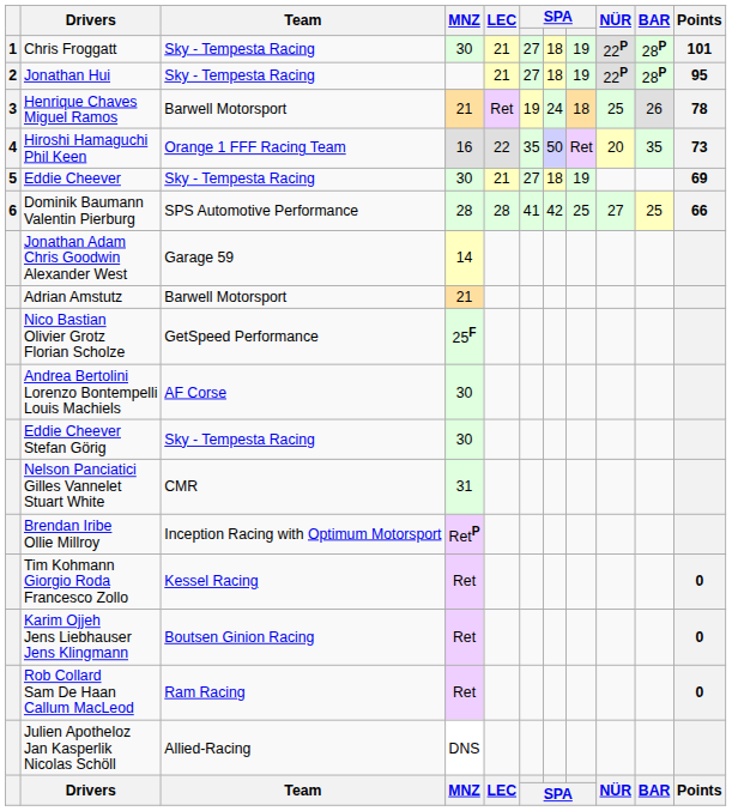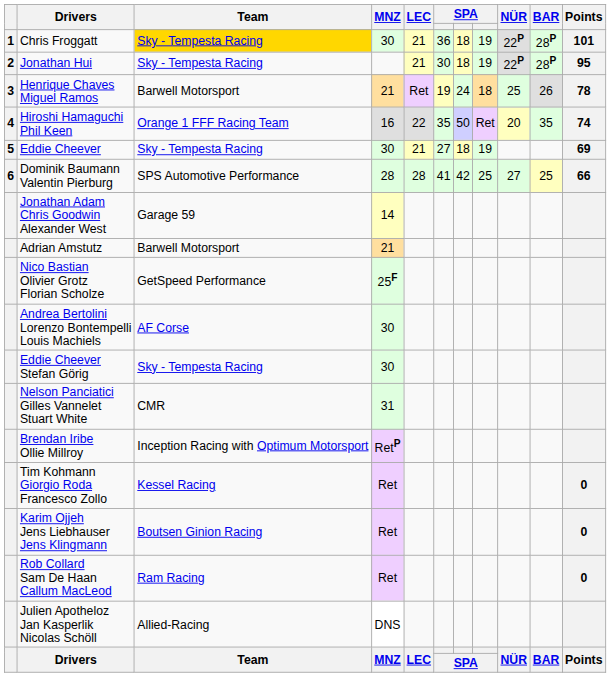 <table class="wikitable" style="font-size:85%; text-align:center;">
 <tr>
 <th rowspan=2></th>
 <th rowspan=2>Drivers</th>
 <th rowspan=2>Team</th>
 <th rowspan=2><a href='#'>MNZ</a><br></th>
 <th rowspan=2><a href='#'>LEC</a><br></th>
 <th colspan=3><a href='#'>SPA</a><br></th>
 <th rowspan=2><a href='#'>NÜR</a><br></th>
 <th rowspan=2><a href='#'>BAR</a><br></th>
 <th rowspan=2>Points</th>
 </tr>
 <tr>
 <th></th>
 <th></th>
 <th></th>
 </tr>
 <tr>
 <th>1</th>
 <td align="left"> Chris Froggatt</td>
-<td align="left"> <a href='#'>Sky - Tempesta Racing</a></td>
+<td align="left" style="background: gold;"> <a href='#'>Sky - Tempesta Racing</a></td>
 <td style="background:#dfffdf;">30</td>
 <td style="background:#ffffbf;">21</td>
-<td style="background:#dfffdf;">27</td>
+<td style="background:#dfffdf;">36</td>
 <td style="background:#ffffbf;">18</td>
 <td style="background:#dfffdf;">19</td>
 <td style="background:#dfdfdf;">22<sup><strong>P</strong></sup></td>
 <td style="background:#dfffdf;">28<sup><strong>P</strong></sup></td>
 <th>101</th>
 </tr>
 <tr>
 <th>2</th>
 <td align="left"> <a href='#'>Jonathan Hui</a></td>
 <td align="left"> <a href='#'>Sky - Tempesta Racing</a></td>
 <td></td>
 <td style="background:#ffffbf;">21</td>
-<td style="background:#dfffdf;">27</td>
+<td style="background:#dfffdf;">30</td>
 <td style="background:#ffffbf;">18</td>
 <td style="background:#dfffdf;">19</td>
 <td style="background:#dfdfdf;">22<sup><strong>P</strong></sup></td>
 <td style="background:#dfffdf;">28<sup><strong>P</strong></sup></td>
 <th>95</th>
 </tr>
 <tr>
 <th>3</th>
 <td align="left"> <a href='#'>Henrique Chaves</a><br> <a href='#'>Miguel Ramos</a></td>
 <td align="left"> Barwell Motorsport</td>
 <td style="background:#ffdf9f;">21</td>
 <td style="background:#efcfff;">Ret</td>
 <td style="background:#ffffbf;">19</td>
 <td style="background:#dfffdf;">24</td>
 <td style="background:#ffdf9f;">18</td>
 <td style="background:#dfffdf;">25</td>
 <td style="background:#dfdfdf;">26</td>
 <th>78</th>
 </tr>
 <tr>
 <th>4</th>
 <td align="left"> <a href='#'>Hiroshi Hamaguchi</a><br> <a href='#'>Phil Keen</a></td>
 <td align="left"> <a href='#'>Orange 1 FFF Racing Team</a></td>
 <td style="background:#dfdfdf;">16</td>
 <td style="background:#dfdfdf;">22</td>
 <td style="background:#dfffdf;">35</td>
 <td style="background:#cfcfff;">50</td>
 <td style="background:#efcfff;">Ret</td>
 <td style="background:#ffffbf;">20</td>
 <td style="background:#dfffdf;">35</td>
-<th>73</th>
+<th>74</th>
 </tr>
 <tr>
 <th>5</th>
 <td align="left"> <a href='#'>Eddie Cheever</a></td>
 <td align="left"> <a href='#'>Sky - Tempesta Racing</a></td>
 <td style="background:#dfffdf;">30</td>
 <td style="background:#ffffbf;">21</td>
 <td style="background:#dfffdf;">27</td>
 <td style="background:#ffffbf;">18</td>
 <td style="background:#dfffdf;">19</td>
 <td></td>
 <td></td>
 <th>69</th>
 </tr>
 <tr>
 <th>6</th>
 <td align="left"> Dominik Baumann<br> Valentin Pierburg</td>
 <td align="left"> SPS Automotive Performance</td>
 <td style="background:#dfffdf;">28</td>
 <td style="background:#dfffdf;">28</td>
 <td style="background:#dfffdf;">41</td>
 <td style="background:#dfffdf;">42</td>
 <td style="background:#dfffdf;">25</td>
 <td style="background:#dfffdf;">27</td>
 <td style="background:#ffffbf;">25</td>
 <th>66</th>
 </tr>
 <tr>
 <th></th>
 <td align="left"> <a href='#'>Jonathan Adam</a><br> <a href='#'>Chris Goodwin</a><br> Alexander West</td>
 <td align="left"> Garage 59</td>
 <td style="background:#ffffbf;">14</td>
 <td></td>
 <td></td>
 <td></td>
 <td></td>
 <td></td>
 <td></td>
 <th></th>
 </tr>
 <tr>
 <th></th>
 <td align="left"> Adrian Amstutz</td>
 <td align="left"> Barwell Motorsport</td>
 <td style="background:#ffdf9f;">21</td>
 <td></td>
 <td></td>
 <td></td>
 <td></td>
 <td></td>
 <td></td>
 <th></th>
 </tr>
 <tr>
 <th></th>
 <td align="left"> <a href='#'>Nico Bastian</a><br> Olivier Grotz<br> Florian Scholze</td>
 <td align="left"> GetSpeed Performance</td>
 <td style="background:#dfffdf;">25<sup><strong>F</strong></sup></td>
 <td></td>
 <td></td>
 <td></td>
 <td></td>
 <td></td>
 <td></td>
 <th></th>
 </tr>
 <tr>
 <th></th>
 <td align="left"> <a href='#'>Andrea Bertolini</a><br> Lorenzo Bontempelli<br> Louis Machiels</td>
 <td align="left"> <a href='#'>AF Corse</a></td>
 <td style="background:#dfffdf;">30</td>
 <td></td>
 <td></td>
 <td></td>
 <td></td>
 <td></td>
 <td></td>
 <th></th>
 </tr>
 <tr>
 <th></th>
 <td align="left"> <a href='#'>Eddie Cheever</a><br> Stefan Görig</td>
 <td align="left"> <a href='#'>Sky - Tempesta Racing</a></td>
 <td style="background:#dfffdf;">30</td>
 <td></td>
 <td></td>
 <td></td>
 <td></td>
 <td></td>
 <td></td>
 <th></th>
 </tr>
 <tr>
 <th></th>
 <td align="left"> <a href='#'>Nelson Panciatici</a><br> Gilles Vannelet<br> Stuart White</td>
 <td align="left"> CMR</td>
 <td style="background:#dfffdf;">31</td>
 <td></td>
 <td></td>
 <td></td>
 <td></td>
 <td></td>
 <td></td>
 <th></th>
 </tr>
 <tr>
 <th></th>
 <td align="left"> <a href='#'>Brendan Iribe</a><br> Ollie Millroy</td>
 <td align="left"> Inception Racing with <a href='#'>Optimum Motorsport</a></td>
 <td style="background:#efcfff;">Ret<sup><strong>P</strong></sup></td>
 <td></td>
 <td></td>
 <td></td>
 <td></td>
 <td></td>
 <td></td>
 <th></th>
 </tr>
 <tr>
 <th></th>
 <td align=left> Tim Kohmann<br> <a href='#'>Giorgio Roda</a><br> Francesco Zollo</td>
 <td align=left> <a href='#'>Kessel Racing</a></td>
 <td style="background:#efcfff;">Ret</td>
 <td></td>
 <td></td>
 <td></td>
 <td></td>
 <td></td>
 <td></td>
 <th>0</th>
 </tr>
 <tr>
 <th></th>
 <td align=left> <a href='#'>Karim Ojjeh</a><br> Jens Liebhauser<br> <a href='#'>Jens Klingmann</a></td>
 <td align=left> <a href='#'>Boutsen Ginion Racing</a></td>
 <td style="background:#efcfff;">Ret</td>
 <td></td>
 <td></td>
 <td></td>
 <td></td>
 <td></td>
 <td></td>
 <th>0</th>
 </tr>
 <tr>
 <th></th>
 <td align=left> <a href='#'>Rob Collard</a><br> Sam De Haan<br> <a href='#'>Callum MacLeod</a></td>
 <td align=left> <a href='#'>Ram Racing</a></td>
 <td style="background:#efcfff;">Ret</td>
 <td></td>
 <td></td>
 <td></td>
 <td></td>
 <td></td>
 <td></td>
 <th>0</th>
 </tr>
 <tr>
 <th></th>
 <td align=left> Julien Apotheloz<br> Jan Kasperlik<br> Nicolas Schöll</td>
 <td align=left> Allied-Racing</td>
 <td style="background:#ffffff;">DNS</td>
 <td></td>
 <td></td>
 <td></td>
 <td></td>
 <td></td>
 <td></td>
 <th></th>
 </tr>
 <tr>
 <th rowspan=2></th>
 <th rowspan=2>Drivers</th>
 <th rowspan=2>Team</th>
 <th rowspan=2><a href='#'>MNZ</a><br></th>
 <th rowspan=2><a href='#'>LEC</a><br></th>
 <th></th>
 <th></th>
 <th></th>
 <th rowspan=2><a href='#'>NÜR</a><br></th>
 <th rowspan=2><a href='#'>BAR</a><br></th>
 <th rowspan=2>Points</th>
 </tr>
 <tr>
 <th colspan=3><a href='#'>SPA</a><br></th>
 </tr>
 </table>
